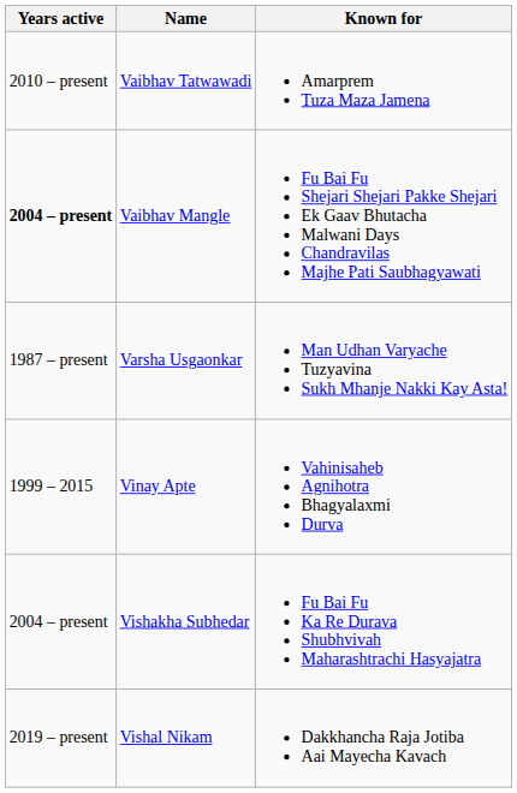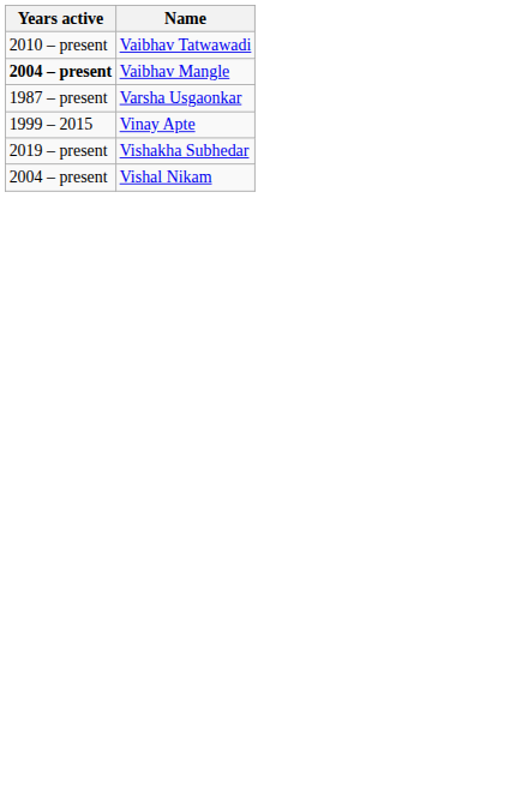 <table class="wikitable">
 <tr>
 <th>Years active</th>
 <th>Name</th>
-<th>Known for</th>
 </tr>
 <tr>
 <td>2010 – present</td>
 <td><a href='#'>Vaibhav Tatwawadi</a></td>
-<td><br><ul><li>Amarprem</li><li><a href='#'>Tuza Maza Jamena</a></li></ul></td>
 </tr>
 <tr>
 <td><strong>2004 – present</strong></td>
 <td><a href='#'>Vaibhav Mangle</a></td>
-<td><br><ul><li><a href='#'>Fu Bai Fu</a></li><li><a href='#'>Shejari Shejari Pakke Shejari</a></li><li>Ek Gaav Bhutacha</li><li>Malwani Days</li><li><a href='#'>Chandravilas</a></li><li><a href='#'>Majhe Pati Saubhagyawati</a></li></ul></td>
 </tr>
 <tr>
 <td>1987 – present</td>
 <td><a href='#'>Varsha Usgaonkar</a></td>
-<td><br><ul><li><a href='#'>Man Udhan Varyache</a></li><li>Tuzyavina</li><li><a href='#'>Sukh Mhanje Nakki Kay Asta!</a></li></ul></td>
 </tr>
 <tr>
 <td>1999 – 2015</td>
 <td><a href='#'>Vinay Apte</a></td>
-<td><br><ul><li><a href='#'>Vahinisaheb</a></li><li><a href='#'>Agnihotra</a></li><li>Bhagyalaxmi</li><li><a href='#'>Durva</a></li></ul></td>
+</tr>
+<tr>
+<td>2019 – present</td>
+<td><a href='#'>Vishakha Subhedar</a></td>
 </tr>
 <tr>
 <td>2004 – present</td>
-<td><a href='#'>Vishakha Subhedar</a></td>
-<td><br><ul><li><a href='#'>Fu Bai Fu</a></li><li><a href='#'>Ka Re Durava</a></li><li><a href='#'>Shubhvivah</a></li><li><a href='#'>Maharashtrachi Hasyajatra</a></li></ul></td>
-</tr>
-<tr>
-<td>2019 – present</td>
 <td><a href='#'>Vishal Nikam</a></td>
-<td><br><ul><li>Dakkhancha Raja Jotiba</li><li>Aai Mayecha Kavach</li></ul></td>
 </tr>
 </table>
